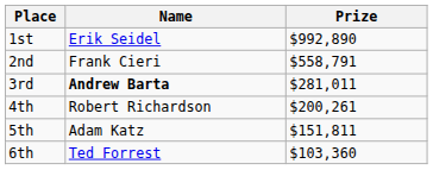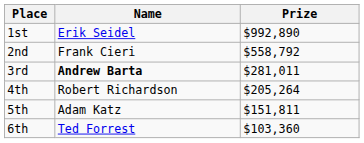 <table class="wikitable">
 <tr>
 <th width="50">Place</th>
 <th width="200">Name</th>
 <th width="125">Prize</th>
 </tr>
 <tr>
 <td>1st</td>
 <td><a href='#'>Erik Seidel</a></td>
 <td>$992,890</td>
 </tr>
 <tr>
 <td>2nd</td>
 <td>Frank Cieri</td>
-<td>$558,791</td>
+<td>$558,792</td>
 </tr>
 <tr>
 <td>3rd</td>
 <td><strong>Andrew Barta</strong></td>
 <td>$281,011</td>
 </tr>
 <tr>
 <td>4th</td>
 <td>Robert Richardson</td>
-<td>$200,261</td>
+<td>$205,264</td>
 </tr>
 <tr>
 <td>5th</td>
 <td>Adam Katz</td>
 <td>$151,811</td>
 </tr>
 <tr>
 <td>6th</td>
 <td><a href='#'>Ted Forrest</a></td>
 <td>$103,360</td>
 </tr>
 </table>
